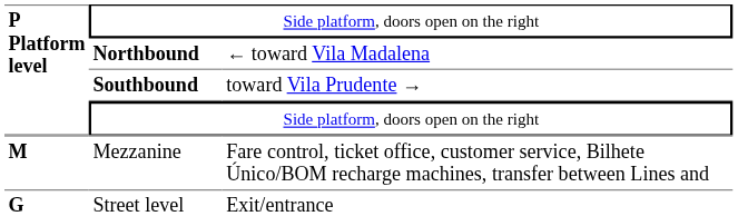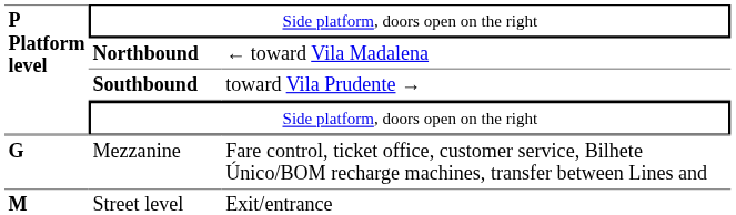 <table table border=0 cellspacing=0 cellpadding=3>
 <tr>
 <td style="border-top:solid 1px gray;border-bottom:solid 1px gray;vertical-align:top;" rowspan=5><strong>P<br>Platform level </strong></td>
 </tr>
 <tr>
 <td style="border-top:solid 1px black;border-right:solid 2px black;border-left:solid 2px black;border-bottom:solid 2px black;text-align:center;" colspan=5><small><a href='#'>Side platform</a>, doors open on the right</small></td>
 </tr>
 <tr>
 <td style="border-bottom:solid 1px gray;"><span><strong>Northbound</strong></span></td>
 <td style="border-bottom:solid 1px gray;">←  toward <a href='#'>Vila Madalena</a></td>
 </tr>
 <tr>
 <td style="border-bottom:solid 1px gray;"><span><strong>Southbound</strong></span></td>
 <td style="border-bottom:solid 1px gray;">  toward <a href='#'>Vila Prudente</a> →</td>
 </tr>
 <tr>
 <td style="border-top:solid 2px black;border-right:solid 2px black;border-left:solid 2px black;border-bottom:solid 1px black;text-align:center;" colspan=5><small><a href='#'>Side platform</a>, doors open on the right</small></td>
 </tr>
 <tr>
-<td style="border-top:solid 1px gray;vertical-align:top;"><strong>M</strong></td>
+<td style="border-top:solid 1px gray;vertical-align:top;" width=50><strong>G</strong></td>
 <td style="border-top:solid 1px gray;vertical-align:top;">Mezzanine</td>
 <td style="border-top:solid 1px gray;vertical-align:top;">Fare control, ticket office, customer service, Bilhete Único/BOM recharge machines, transfer between Lines  and </td>
 </tr>
 <tr>
-<td style="border-top:solid 1px gray;vertical-align:top;" width=50><strong>G</strong></td>
+<td style="border-top:solid 1px gray;vertical-align:top;"><strong>M</strong></td>
 <td style="border-top:solid 1px gray;vertical-align:top;" width=100>Street level</td>
 <td style="border-top:solid 1px gray;vertical-align:top;" width=400>Exit/entrance</td>
 </tr>
 </table>
